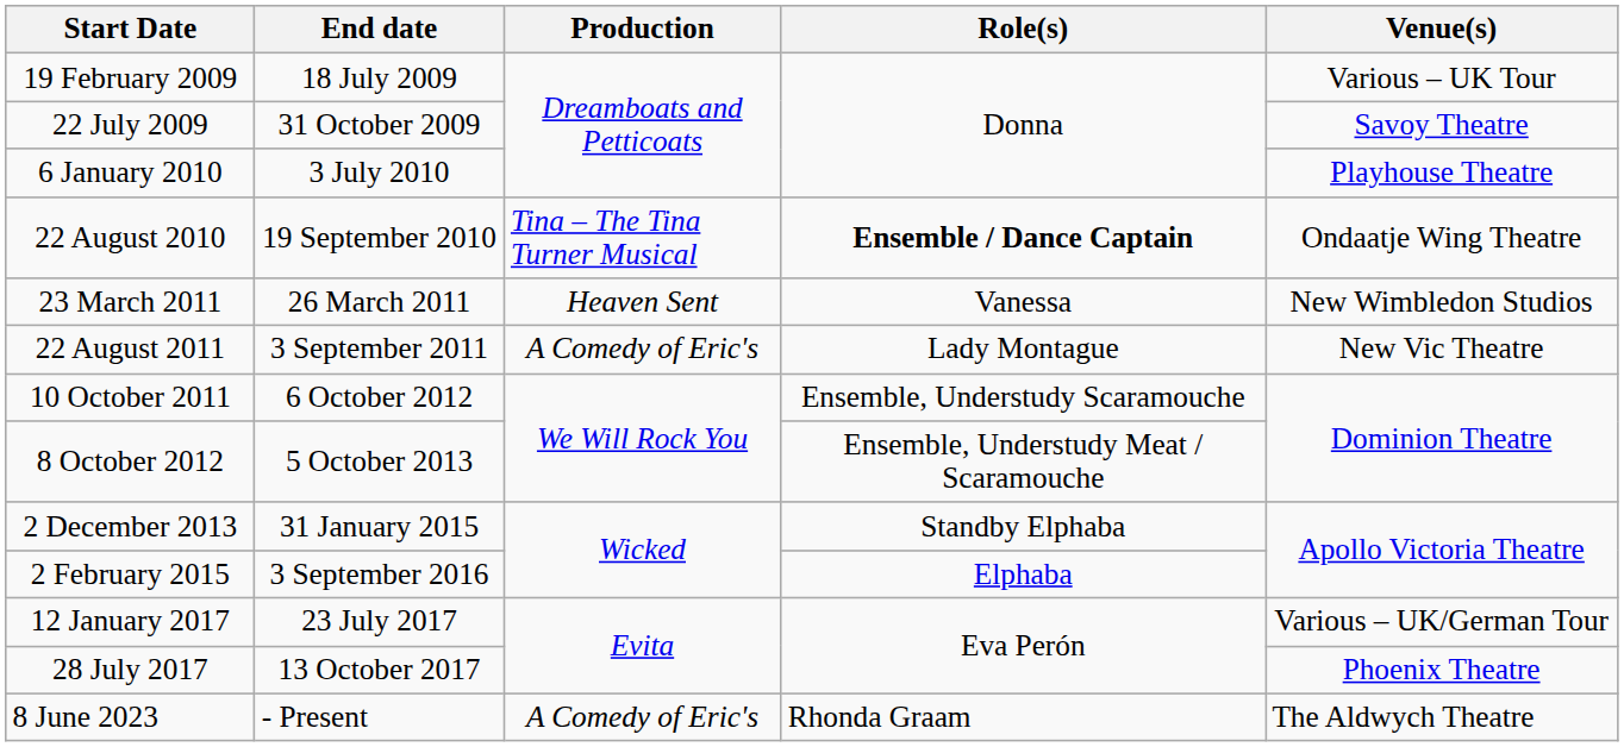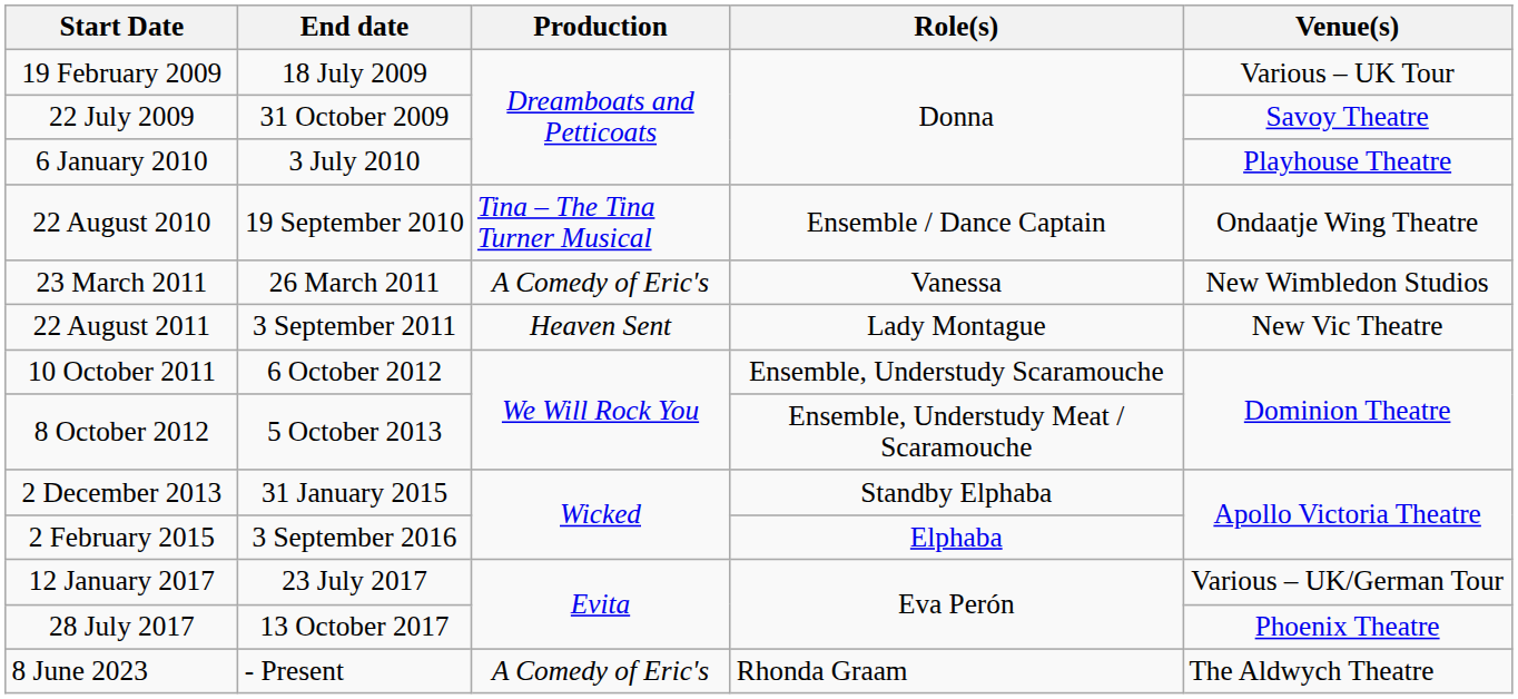 <table class="wikitable">
 <tr>
 <th width="125">Start Date</th>
 <th width="125">End date</th>
 <th width="140">Production</th>
 <th width="250">Role(s)</th>
 <th width="180">Venue(s)</th>
 </tr>
 <tr>
 <td align="center">19 February 2009</td>
 <td align="center">18 July 2009</td>
 <td rowspan="3" align="center"><em><a href='#'>Dreamboats and Petticoats</a></em></td>
 <td rowspan="3" align="center">Donna</td>
 <td align="center">Various – UK Tour</td>
 </tr>
 <tr>
 <td align="center">22 July 2009</td>
 <td align="center">31 October 2009</td>
 <td align="center"><a href='#'>Savoy Theatre</a></td>
 </tr>
 <tr>
 <td align="center">6 January 2010</td>
 <td align="center">3 July 2010</td>
 <td align="center"><a href='#'>Playhouse Theatre</a></td>
 </tr>
 <tr>
 <td align="center">22 August 2010</td>
 <td align="center">19 September 2010</td>
 <td><em><a href='#'>Tina – The Tina Turner Musical</a></em></td>
-<td align="center"><strong>Ensemble / Dance Captain</strong></td>
+<td align="center">Ensemble / Dance Captain</td>
 <td align="center">Ondaatje Wing Theatre</td>
 </tr>
 <tr>
 <td align="center">23 March 2011</td>
 <td align="center">26 March 2011</td>
-<td align="center"><em>Heaven Sent</em></td>
+<td align="center"><em>A Comedy of Eric's</em></td>
 <td align="center">Vanessa</td>
 <td align="center">New Wimbledon Studios</td>
 </tr>
 <tr>
 <td align="center">22 August 2011</td>
 <td align="center">3 September 2011</td>
-<td align="center"><em>A Comedy of Eric's</em></td>
+<td align="center"><em>Heaven Sent</em></td>
 <td align="center">Lady Montague</td>
 <td align="center">New Vic Theatre</td>
 </tr>
 <tr>
 <td align="center">10 October 2011</td>
 <td align="center">6 October 2012</td>
 <td rowspan="2" align="center"><em><a href='#'>We Will Rock You</a></em></td>
 <td align="center">Ensemble, Understudy Scaramouche</td>
 <td rowspan ="2" align="center"><a href='#'>Dominion Theatre</a></td>
 </tr>
 <tr>
 <td align="center">8 October 2012</td>
 <td align="center">5 October 2013</td>
 <td align="center">Ensemble, Understudy Meat / Scaramouche</td>
 </tr>
 <tr>
 <td align="center">2 December 2013</td>
 <td align="center">31 January 2015</td>
 <td rowspan="2" align="center"><em><a href='#'>Wicked</a></em></td>
 <td align="center">Standby Elphaba</td>
 <td rowspan="2" align="center"><a href='#'>Apollo Victoria Theatre</a></td>
 </tr>
 <tr>
 <td align="center">2 February 2015</td>
 <td align="center">3 September 2016</td>
 <td align="center"><a href='#'>Elphaba</a></td>
 </tr>
 <tr>
 <td align="center">12 January 2017</td>
 <td align="center">23 July 2017</td>
 <td rowspan="2" align="center"><em><a href='#'>Evita</a></em></td>
 <td rowspan="2" align="center">Eva Perón</td>
 <td align="center">Various – UK/German Tour</td>
 </tr>
 <tr>
 <td align="center">28 July 2017</td>
 <td align="center">13 October 2017</td>
 <td align="center"><a href='#'>Phoenix Theatre</a></td>
 </tr>
 <tr>
 <td>8 June 2023</td>
 <td>- Present</td>
 <td align="center"><em>A Comedy of Eric's</em></td>
 <td>Rhonda Graam</td>
 <td>The Aldwych Theatre</td>
 </tr>
 </table>
